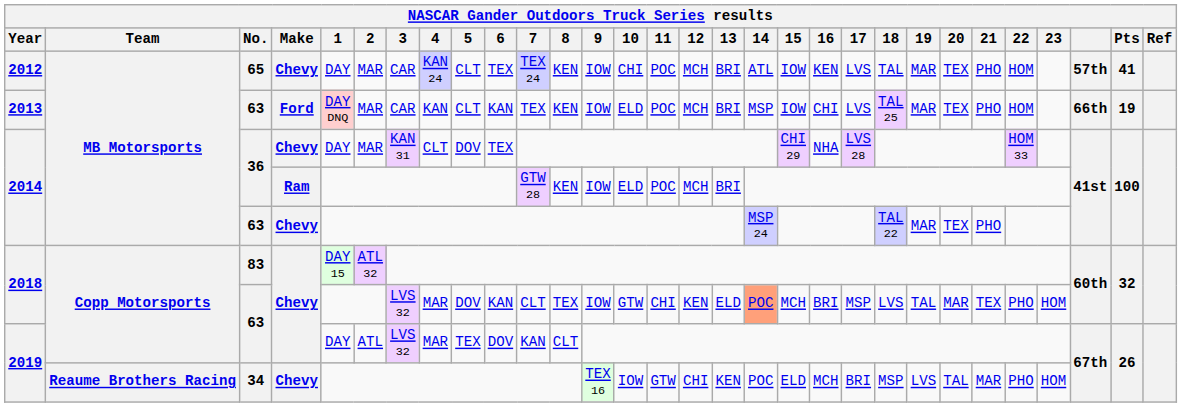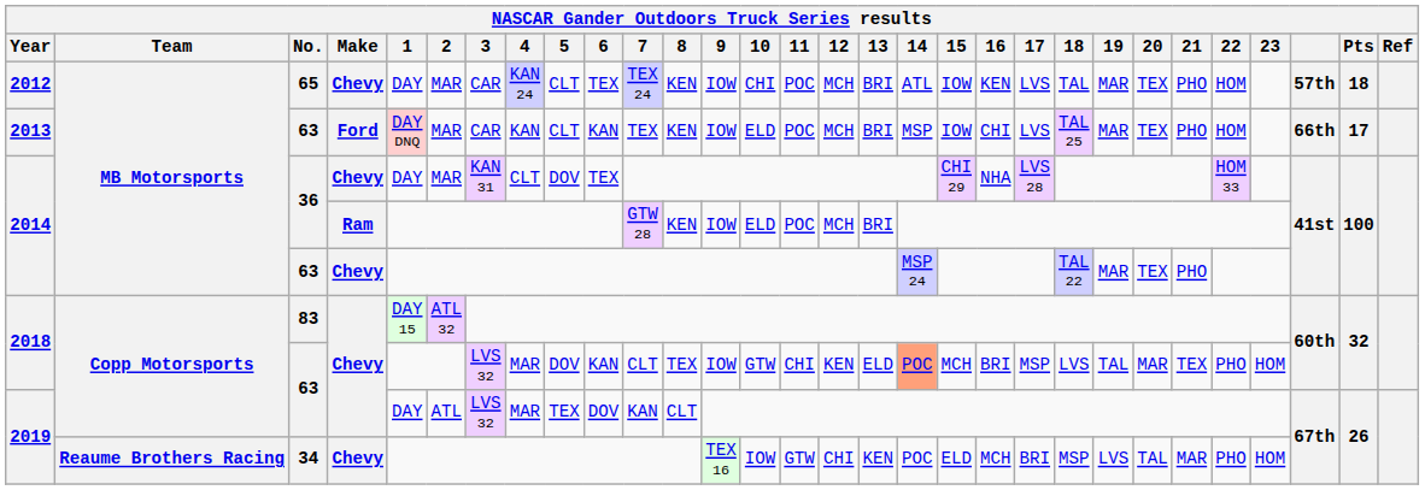 <table class="wikitable" style="text-align:center; font-size:75%">
 <tr>
 <th colspan=45><a href='#'>NASCAR Gander Outdoors Truck Series</a> results</th>
 </tr>
 <tr>
 <th>Year</th>
 <th>Team</th>
 <th>No.</th>
 <th>Make</th>
 <th>1</th>
 <th>2</th>
 <th>3</th>
 <th>4</th>
 <th>5</th>
 <th>6</th>
 <th>7</th>
 <th>8</th>
 <th>9</th>
 <th>10</th>
 <th>11</th>
 <th>12</th>
 <th>13</th>
 <th>14</th>
 <th>15</th>
 <th>16</th>
 <th>17</th>
 <th>18</th>
 <th>19</th>
 <th>20</th>
 <th>21</th>
 <th>22</th>
 <th>23</th>
 <th></th>
 <th>Pts</th>
 <th>Ref</th>
 </tr>
 <tr>
 <th><a href='#'>2012</a></th>
 <th rowspan=5><a href='#'>MB Motorsports</a></th>
 <th>65</th>
 <th><a href='#'>Chevy</a></th>
 <td><a href='#'>DAY</a></td>
 <td><a href='#'>MAR</a></td>
 <td><a href='#'>CAR</a></td>
 <td style="background:#CFCFFF;"><a href='#'>KAN</a><br><small>24</small></td>
 <td><a href='#'>CLT</a></td>
 <td><a href='#'>TEX</a></td>
 <td style="background:#CFCFFF;"><a href='#'>TEX</a><br><small>24</small></td>
 <td><a href='#'>KEN</a></td>
 <td><a href='#'>IOW</a></td>
 <td><a href='#'>CHI</a></td>
 <td><a href='#'>POC</a></td>
 <td><a href='#'>MCH</a></td>
 <td><a href='#'>BRI</a></td>
 <td><a href='#'>ATL</a></td>
 <td><a href='#'>IOW</a></td>
 <td><a href='#'>KEN</a></td>
 <td><a href='#'>LVS</a></td>
 <td><a href='#'>TAL</a></td>
 <td><a href='#'>MAR</a></td>
 <td><a href='#'>TEX</a></td>
 <td><a href='#'>PHO</a></td>
 <td><a href='#'>HOM</a></td>
 <td></td>
 <th>57th</th>
-<th>41</th>
+<th>18</th>
 <th></th>
 </tr>
 <tr>
 <th><a href='#'>2013</a></th>
 <th>63</th>
 <th><a href='#'>Ford</a></th>
 <td style="background:#FFCFCF;"><a href='#'>DAY</a><br><small>DNQ</small></td>
 <td><a href='#'>MAR</a></td>
 <td><a href='#'>CAR</a></td>
 <td><a href='#'>KAN</a></td>
 <td><a href='#'>CLT</a></td>
 <td><a href='#'>KAN</a></td>
 <td><a href='#'>TEX</a></td>
 <td><a href='#'>KEN</a></td>
 <td><a href='#'>IOW</a></td>
 <td><a href='#'>ELD</a></td>
 <td><a href='#'>POC</a></td>
 <td><a href='#'>MCH</a></td>
 <td><a href='#'>BRI</a></td>
 <td><a href='#'>MSP</a></td>
 <td><a href='#'>IOW</a></td>
 <td><a href='#'>CHI</a></td>
 <td><a href='#'>LVS</a></td>
 <td style="background:#EFCFFF;"><a href='#'>TAL</a><br><small>25</small></td>
 <td><a href='#'>MAR</a></td>
 <td><a href='#'>TEX</a></td>
 <td><a href='#'>PHO</a></td>
 <td><a href='#'>HOM</a></td>
 <td></td>
 <th>66th</th>
-<th>19</th>
+<th>17</th>
 <th></th>
 </tr>
 <tr>
 <th rowspan=3><a href='#'>2014</a></th>
 <th rowspan=2>36</th>
 <th><a href='#'>Chevy</a></th>
 <td><a href='#'>DAY</a></td>
 <td><a href='#'>MAR</a></td>
 <td style="background:#EFCFFF;"><a href='#'>KAN</a><br><small>31</small></td>
 <td><a href='#'>CLT</a></td>
 <td><a href='#'>DOV</a></td>
 <td><a href='#'>TEX</a></td>
 <td colspan=8></td>
 <td style="background:#EFCFFF;"><a href='#'>CHI</a><br><small>29</small></td>
 <td><a href='#'>NHA</a></td>
 <td style="background:#EFCFFF;"><a href='#'>LVS</a><br><small>28</small></td>
 <td colspan=4></td>
 <td style="background:#EFCFFF;"><a href='#'>HOM</a><br><small>33</small></td>
 <td></td>
 <th rowspan=3>41st</th>
 <th rowspan=3>100</th>
 <th rowspan=3></th>
 </tr>
 <tr>
 <th><a href='#'>Ram</a></th>
 <td colspan=6></td>
 <td style="background:#EFCFFF;"><a href='#'>GTW</a><br><small>28</small></td>
 <td><a href='#'>KEN</a></td>
 <td><a href='#'>IOW</a></td>
 <td><a href='#'>ELD</a></td>
 <td><a href='#'>POC</a></td>
 <td><a href='#'>MCH</a></td>
 <td><a href='#'>BRI</a></td>
 <td colspan=10></td>
 </tr>
 <tr>
 <th>63</th>
 <th><a href='#'>Chevy</a></th>
 <td colspan=13></td>
 <td style="background:#CFCFFF;"><a href='#'>MSP</a><br><small>24</small></td>
 <td colspan=3></td>
 <td style="background:#CFCFFF;"><a href='#'>TAL</a><br><small>22</small></td>
 <td><a href='#'>MAR</a></td>
 <td><a href='#'>TEX</a></td>
 <td><a href='#'>PHO</a></td>
 <td colspan=2></td>
 </tr>
 <tr>
 <th rowspan=2><a href='#'>2018</a></th>
 <th rowspan=3><a href='#'>Copp Motorsports</a></th>
 <th>83</th>
 <th rowspan=3><a href='#'>Chevy</a></th>
 <td style="background:#DFFFDF;"><a href='#'>DAY</a><br><small>15</small></td>
 <td style="background:#EFCFFF;"><a href='#'>ATL</a><br><small>32</small></td>
 <td colspan=21></td>
 <th rowspan=2>60th</th>
 <th rowspan=2>32</th>
 <th rowspan=2></th>
 </tr>
 <tr>
 <th rowspan=2>63</th>
 <td colspan=2></td>
 <td style="background:#EFCFFF;"><a href='#'>LVS</a><br><small>32</small></td>
 <td><a href='#'>MAR</a></td>
 <td><a href='#'>DOV</a></td>
 <td><a href='#'>KAN</a></td>
 <td><a href='#'>CLT</a></td>
 <td><a href='#'>TEX</a></td>
 <td><a href='#'>IOW</a></td>
 <td><a href='#'>GTW</a></td>
 <td><a href='#'>CHI</a></td>
 <td><a href='#'>KEN</a></td>
 <td><a href='#'>ELD</a></td>
 <td style="background: lightsalmon;"><a href='#'>POC</a></td>
 <td><a href='#'>MCH</a></td>
 <td><a href='#'>BRI</a></td>
 <td><a href='#'>MSP</a></td>
 <td><a href='#'>LVS</a></td>
 <td><a href='#'>TAL</a></td>
 <td><a href='#'>MAR</a></td>
 <td><a href='#'>TEX</a></td>
 <td><a href='#'>PHO</a></td>
 <td><a href='#'>HOM</a></td>
 </tr>
 <tr>
 <th rowspan=2><a href='#'>2019</a></th>
 <td><a href='#'>DAY</a></td>
 <td><a href='#'>ATL</a></td>
 <td style="background:#EFCFFF;"><a href='#'>LVS</a><br><small>32</small></td>
 <td><a href='#'>MAR</a></td>
 <td><a href='#'>TEX</a></td>
 <td><a href='#'>DOV</a></td>
 <td><a href='#'>KAN</a></td>
 <td><a href='#'>CLT</a></td>
 <td colspan=15></td>
 <th rowspan=2>67th</th>
 <th rowspan=2>26</th>
 <th rowspan=2></th>
 </tr>
 <tr>
 <th><a href='#'>Reaume Brothers Racing</a></th>
 <th>34</th>
 <th><a href='#'>Chevy</a></th>
 <td colspan=8></td>
 <td style="background:#DFFFDF;"><a href='#'>TEX</a><br><small>16</small></td>
 <td><a href='#'>IOW</a></td>
 <td><a href='#'>GTW</a></td>
 <td><a href='#'>CHI</a></td>
 <td><a href='#'>KEN</a></td>
 <td><a href='#'>POC</a></td>
 <td><a href='#'>ELD</a></td>
 <td><a href='#'>MCH</a></td>
 <td><a href='#'>BRI</a></td>
 <td><a href='#'>MSP</a></td>
 <td><a href='#'>LVS</a></td>
 <td><a href='#'>TAL</a></td>
 <td><a href='#'>MAR</a></td>
 <td><a href='#'>PHO</a></td>
 <td><a href='#'>HOM</a></td>
 </tr>
 </table>
